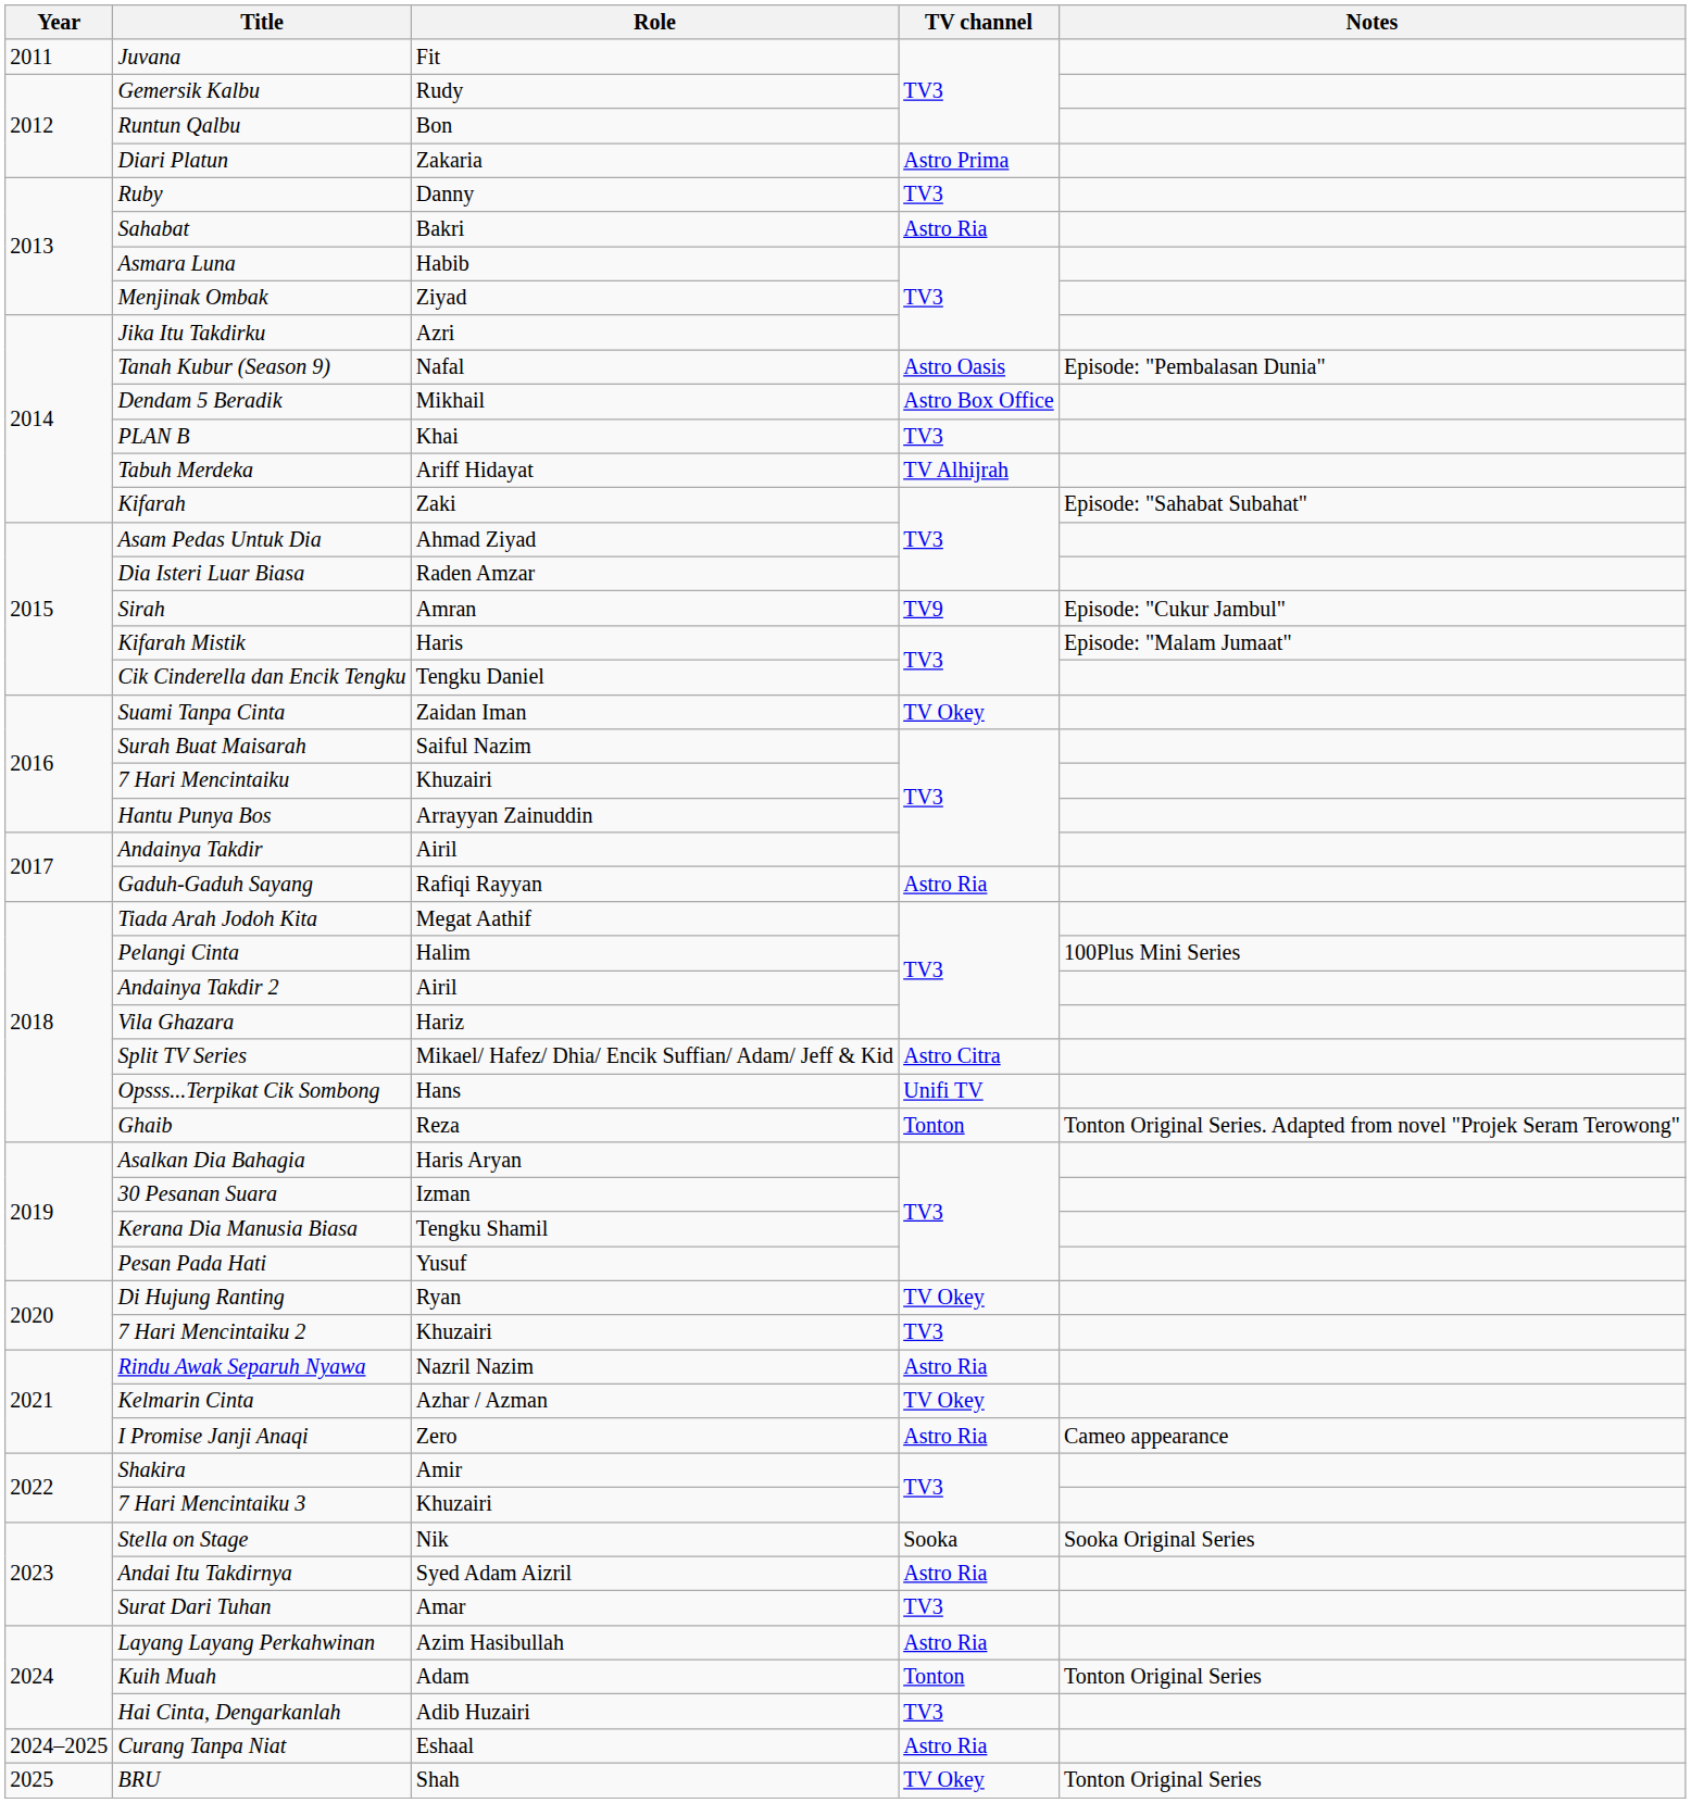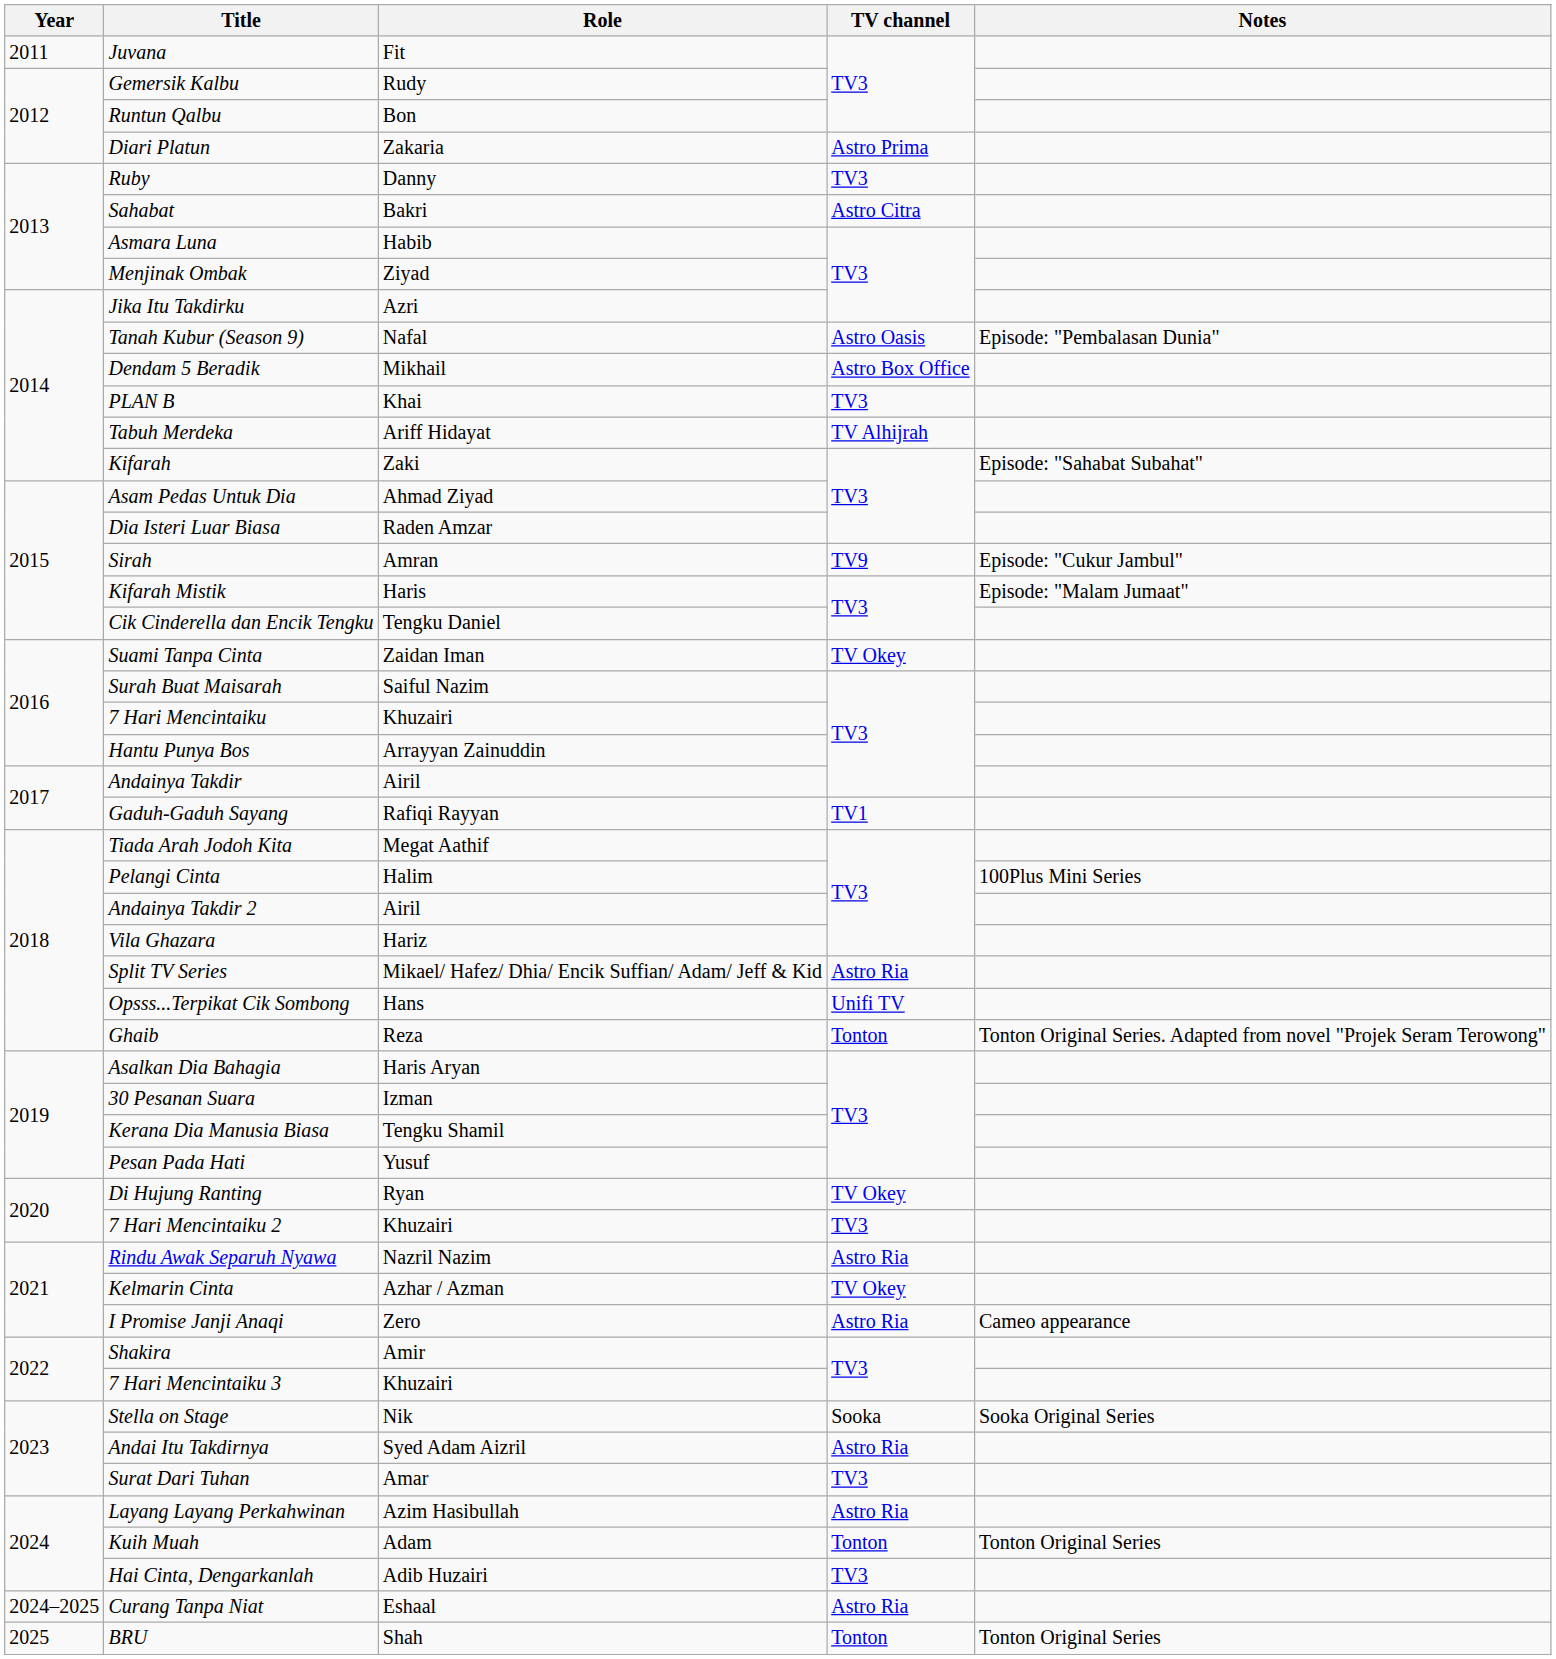 <table class="wikitable">
 <tr>
 <th>Year</th>
 <th>Title</th>
 <th>Role</th>
 <th>TV channel</th>
 <th>Notes</th>
 </tr>
 <tr>
 <td>2011</td>
 <td><em>Juvana</em></td>
 <td>Fit</td>
 <td rowspan="3"><a href='#'>TV3</a></td>
 <td></td>
 </tr>
 <tr>
 <td rowspan="3">2012</td>
 <td><em>Gemersik Kalbu</em></td>
 <td>Rudy</td>
 <td></td>
 </tr>
 <tr>
 <td><em>Runtun Qalbu</em></td>
 <td>Bon</td>
 <td></td>
 </tr>
 <tr>
 <td><em>Diari Platun</em></td>
 <td>Zakaria</td>
 <td><a href='#'>Astro Prima</a></td>
 <td></td>
 </tr>
 <tr>
 <td rowspan="4">2013</td>
 <td><em>Ruby</em></td>
 <td>Danny</td>
 <td><a href='#'>TV3</a></td>
 <td></td>
 </tr>
 <tr>
 <td><em>Sahabat</em></td>
 <td>Bakri</td>
-<td><a href='#'>Astro Ria</a></td>
+<td><a href='#'>Astro Citra</a></td>
 <td></td>
 </tr>
 <tr>
 <td><em>Asmara Luna</em></td>
 <td>Habib</td>
 <td rowspan="3"><a href='#'>TV3</a></td>
 <td></td>
 </tr>
 <tr>
 <td><em>Menjinak Ombak</em></td>
 <td>Ziyad</td>
 <td></td>
 </tr>
 <tr>
 <td rowspan="6">2014</td>
 <td><em>Jika Itu Takdirku</em></td>
 <td>Azri</td>
 <td></td>
 </tr>
 <tr>
 <td><em>Tanah Kubur (Season 9)</em></td>
 <td>Nafal</td>
 <td><a href='#'>Astro Oasis</a></td>
 <td>Episode: "Pembalasan Dunia"</td>
 </tr>
 <tr>
 <td><em>Dendam 5 Beradik</em></td>
 <td>Mikhail</td>
 <td><a href='#'>Astro Box Office</a></td>
 <td></td>
 </tr>
 <tr>
 <td><em>PLAN B</em></td>
 <td>Khai</td>
 <td><a href='#'>TV3</a></td>
 <td></td>
 </tr>
 <tr>
 <td><em>Tabuh Merdeka</em></td>
 <td>Ariff Hidayat</td>
 <td><a href='#'>TV Alhijrah</a></td>
 <td></td>
 </tr>
 <tr>
 <td><em>Kifarah</em></td>
 <td>Zaki</td>
 <td rowspan="3"><a href='#'>TV3</a></td>
 <td>Episode: "Sahabat Subahat"</td>
 </tr>
 <tr>
 <td rowspan="5">2015</td>
 <td><em>Asam Pedas Untuk Dia</em></td>
 <td>Ahmad Ziyad</td>
 <td></td>
 </tr>
 <tr>
 <td><em>Dia Isteri Luar Biasa</em></td>
 <td>Raden Amzar</td>
 <td></td>
 </tr>
 <tr>
 <td><em>Sirah</em></td>
 <td>Amran</td>
 <td><a href='#'>TV9</a></td>
 <td>Episode: "Cukur Jambul"</td>
 </tr>
 <tr>
 <td><em>Kifarah Mistik</em></td>
 <td>Haris</td>
 <td rowspan="2"><a href='#'>TV3</a></td>
 <td>Episode: "Malam Jumaat"</td>
 </tr>
 <tr>
 <td><em>Cik Cinderella dan Encik Tengku</em></td>
 <td>Tengku Daniel</td>
 <td></td>
 </tr>
 <tr>
 <td rowspan="4">2016</td>
 <td><em>Suami Tanpa Cinta</em></td>
 <td>Zaidan Iman</td>
 <td><a href='#'>TV Okey</a></td>
 <td></td>
 </tr>
 <tr>
 <td><em>Surah Buat Maisarah</em></td>
 <td>Saiful Nazim</td>
 <td rowspan="4"><a href='#'>TV3</a></td>
 <td></td>
 </tr>
 <tr>
 <td><em>7 Hari Mencintaiku</em></td>
 <td>Khuzairi</td>
 <td></td>
 </tr>
 <tr>
 <td><em>Hantu Punya Bos</em></td>
 <td>Arrayyan Zainuddin</td>
 <td></td>
 </tr>
 <tr>
 <td rowspan="2">2017</td>
 <td><em>Andainya Takdir</em></td>
 <td>Airil</td>
 <td></td>
 </tr>
 <tr>
 <td><em>Gaduh-Gaduh Sayang</em></td>
 <td>Rafiqi Rayyan</td>
-<td><a href='#'>Astro Ria</a></td>
+<td><a href='#'>TV1</a></td>
 <td></td>
 </tr>
 <tr>
 <td rowspan="7">2018</td>
 <td><em>Tiada Arah Jodoh Kita</em></td>
 <td>Megat Aathif</td>
 <td rowspan="4"><a href='#'>TV3</a></td>
 <td></td>
 </tr>
 <tr>
 <td><em>Pelangi Cinta</em></td>
 <td>Halim</td>
 <td>100Plus Mini Series</td>
 </tr>
 <tr>
 <td><em>Andainya Takdir 2</em></td>
 <td>Airil</td>
 <td></td>
 </tr>
 <tr>
 <td><em>Vila Ghazara</em></td>
 <td>Hariz</td>
 <td></td>
 </tr>
 <tr>
 <td><em>Split TV Series</em></td>
 <td>Mikael/ Hafez/ Dhia/ Encik Suffian/ Adam/ Jeff & Kid</td>
-<td><a href='#'>Astro Citra</a></td>
+<td><a href='#'>Astro Ria</a></td>
 <td></td>
 </tr>
 <tr>
 <td><em>Opsss...Terpikat Cik Sombong</em></td>
 <td>Hans</td>
 <td><a href='#'>Unifi TV</a></td>
 <td></td>
 </tr>
 <tr>
 <td><em>Ghaib</em></td>
 <td>Reza</td>
 <td><a href='#'>Tonton</a></td>
 <td>Tonton Original Series. Adapted from novel "Projek Seram Terowong"</td>
 </tr>
 <tr>
 <td rowspan="4">2019</td>
 <td><em>Asalkan Dia Bahagia</em></td>
 <td>Haris Aryan</td>
 <td rowspan="4"><a href='#'>TV3</a></td>
 <td></td>
 </tr>
 <tr>
 <td><em>30 Pesanan Suara</em></td>
 <td>Izman</td>
 <td></td>
 </tr>
 <tr>
 <td><em>Kerana Dia Manusia Biasa</em></td>
 <td>Tengku Shamil</td>
 <td></td>
 </tr>
 <tr>
 <td><em>Pesan Pada Hati</em></td>
 <td>Yusuf</td>
 <td></td>
 </tr>
 <tr>
 <td rowspan="2">2020</td>
 <td><em>Di Hujung Ranting</em></td>
 <td>Ryan</td>
 <td><a href='#'>TV Okey</a></td>
 <td></td>
 </tr>
 <tr>
 <td><em>7 Hari Mencintaiku 2</em></td>
 <td>Khuzairi</td>
 <td><a href='#'>TV3</a></td>
 <td></td>
 </tr>
 <tr>
 <td rowspan="3">2021</td>
 <td><em><a href='#'>Rindu Awak Separuh Nyawa</a></em></td>
 <td>Nazril Nazim</td>
 <td><a href='#'>Astro Ria</a></td>
 <td></td>
 </tr>
 <tr>
 <td><em>Kelmarin Cinta</em></td>
 <td>Azhar / Azman</td>
 <td><a href='#'>TV Okey</a></td>
 <td></td>
 </tr>
 <tr>
 <td><em> I Promise Janji Anaqi</em></td>
 <td>Zero</td>
 <td><a href='#'>Astro Ria</a></td>
 <td>Cameo appearance</td>
 </tr>
 <tr>
 <td rowspan="2">2022</td>
 <td><em>Shakira</em></td>
 <td>Amir</td>
 <td rowspan="2"><a href='#'>TV3</a></td>
 <td></td>
 </tr>
 <tr>
 <td><em>7 Hari Mencintaiku 3</em></td>
 <td>Khuzairi</td>
 <td></td>
 </tr>
 <tr>
 <td rowspan="3">2023</td>
 <td><em>Stella on Stage</em></td>
 <td>Nik</td>
 <td>Sooka</td>
 <td>Sooka Original Series</td>
 </tr>
 <tr>
 <td><em>Andai Itu Takdirnya</em></td>
 <td>Syed Adam Aizril</td>
 <td><a href='#'>Astro Ria</a></td>
 <td></td>
 </tr>
 <tr>
 <td><em>Surat Dari Tuhan</em></td>
 <td>Amar</td>
 <td><a href='#'>TV3</a></td>
 <td></td>
 </tr>
 <tr>
 <td rowspan="3">2024</td>
 <td><em>Layang Layang Perkahwinan</em></td>
 <td>Azim Hasibullah</td>
 <td><a href='#'>Astro Ria</a></td>
 <td></td>
 </tr>
 <tr>
 <td><em>Kuih Muah</em></td>
 <td>Adam</td>
 <td><a href='#'>Tonton</a></td>
 <td>Tonton Original Series</td>
 </tr>
 <tr>
 <td><em>Hai Cinta, Dengarkanlah</em></td>
 <td>Adib Huzairi</td>
 <td><a href='#'>TV3</a></td>
 <td></td>
 </tr>
 <tr>
 <td>2024–2025</td>
 <td><em>Curang Tanpa Niat</em></td>
 <td>Eshaal</td>
 <td><a href='#'>Astro Ria</a></td>
 <td></td>
 </tr>
 <tr>
 <td>2025</td>
 <td><em>BRU</em></td>
 <td>Shah</td>
-<td><a href='#'>TV Okey</a></td>
+<td><a href='#'>Tonton</a></td>
 <td>Tonton Original Series</td>
 </tr>
 </table>
